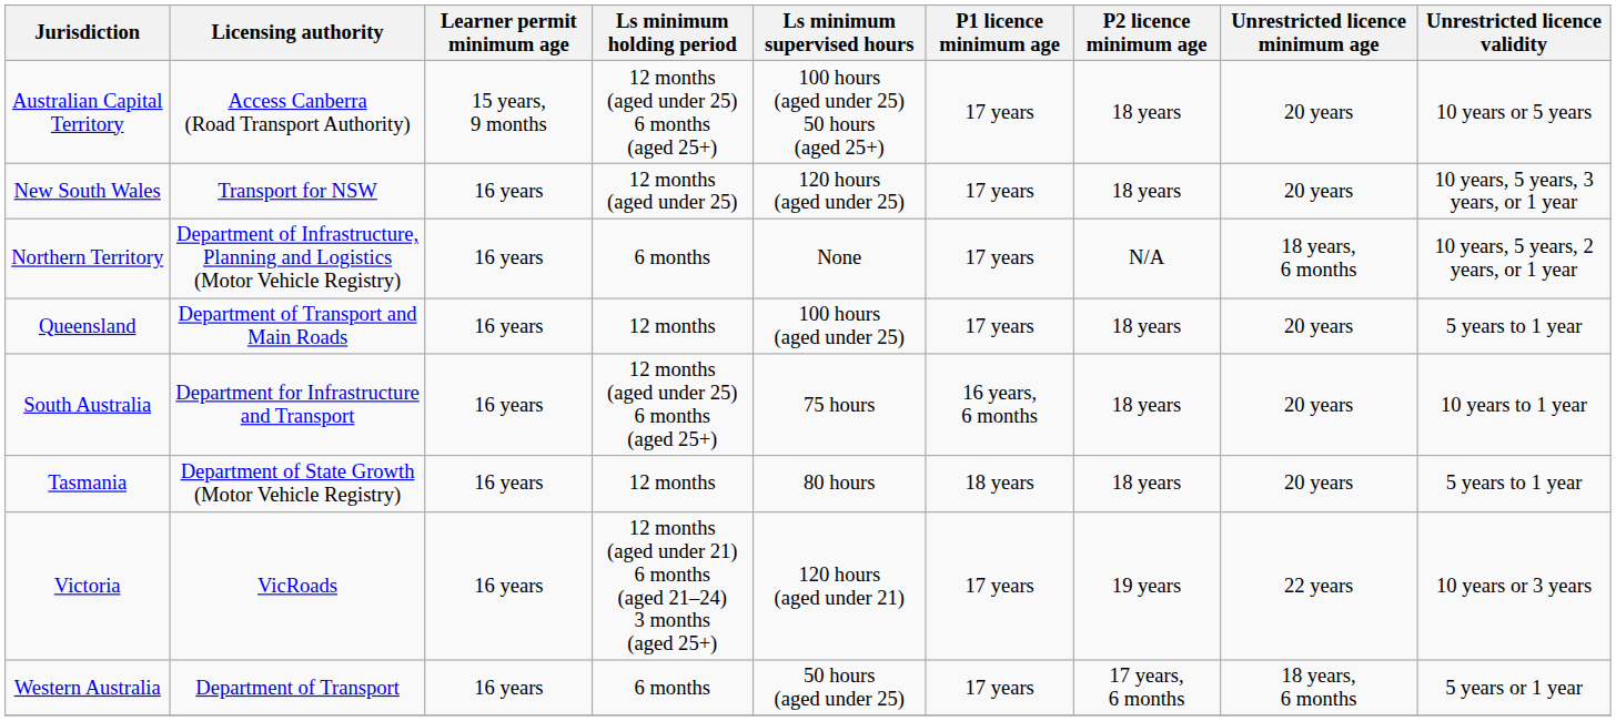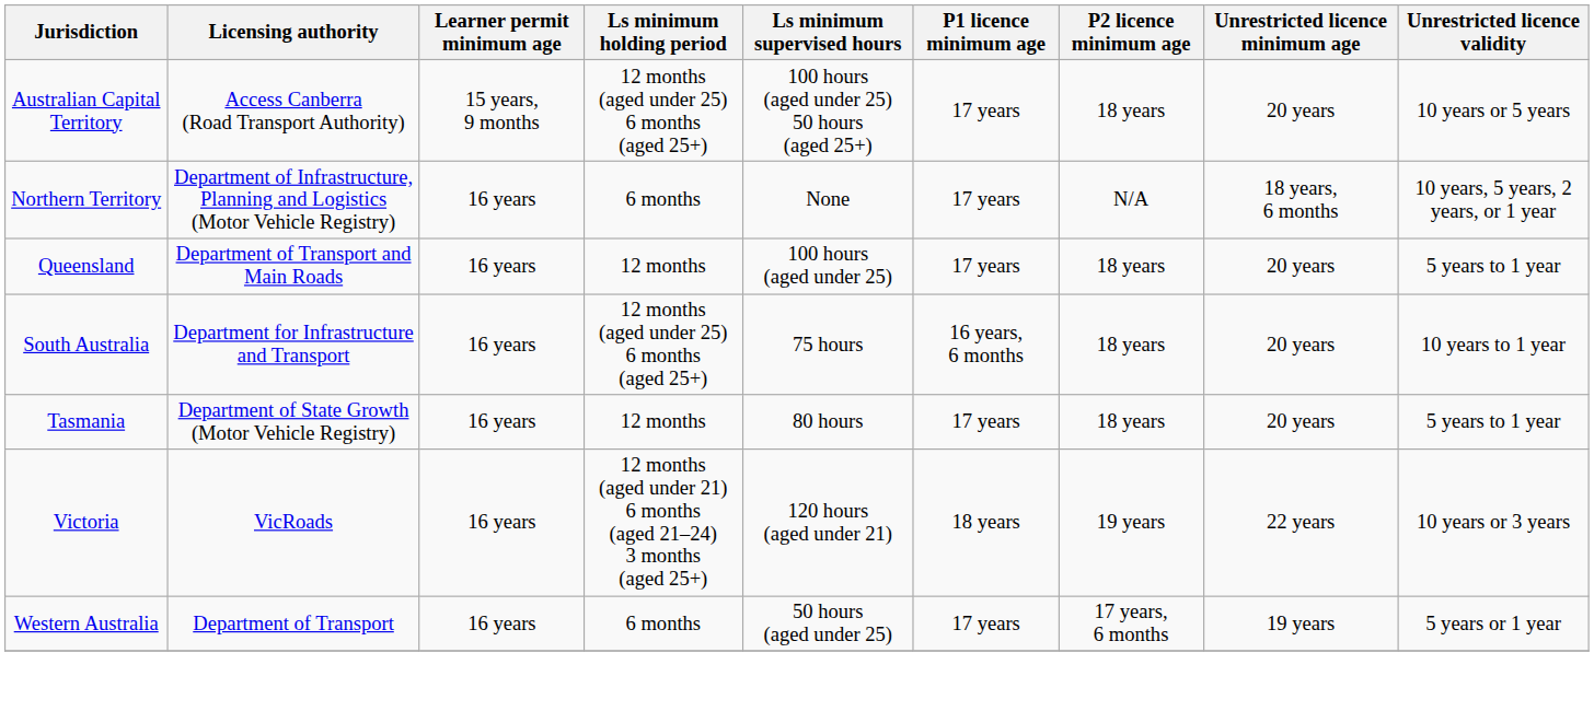 <table class="wikitable" style=text-align:center>
 <tr>
 <th>Jurisdiction</th>
 <th>Licensing authority</th>
 <th>Learner permit minimum age</th>
 <th>Ls minimum holding period</th>
 <th>Ls minimum supervised hours</th>
 <th>P1 licence minimum age</th>
 <th>P2 licence minimum age</th>
 <th>Unrestricted licence minimum age</th>
 <th>Unrestricted licence validity</th>
 </tr>
 <tr>
 <td><a href='#'>Australian Capital Territory</a></td>
 <td><a href='#'>Access Canberra</a><br>(Road Transport Authority)</td>
 <td>15 years,<br>9 months</td>
 <td>12 months<br>(aged under 25)<br>6 months<br>(aged 25+)</td>
 <td>100 hours<br>(aged under 25)<br>50 hours<br>(aged 25+)</td>
 <td>17 years</td>
 <td>18 years</td>
 <td>20 years</td>
 <td>10 years or 5 years</td>
-</tr>
-<tr>
-<td><a href='#'>New South Wales</a></td>
-<td><a href='#'>Transport for NSW</a></td>
-<td>16 years</td>
-<td>12 months<br>(aged under 25)</td>
-<td>120 hours<br>(aged under 25)</td>
-<td>17 years</td>
-<td>18 years</td>
-<td>20 years</td>
-<td>10 years, 5 years, 3 years, or 1 year</td>
 </tr>
 <tr>
 <td><a href='#'>Northern Territory</a></td>
 <td><a href='#'>Department of Infrastructure, Planning and Logistics</a><br>(Motor Vehicle Registry)</td>
 <td>16 years</td>
 <td>6 months</td>
 <td>None</td>
 <td>17 years</td>
 <td>N/A</td>
 <td>18 years,<br>6 months</td>
 <td>10 years, 5 years, 2 years, or 1 year</td>
 </tr>
 <tr>
 <td><a href='#'>Queensland</a></td>
 <td><a href='#'>Department of Transport and Main Roads</a></td>
 <td>16 years</td>
 <td>12 months</td>
 <td>100 hours<br>(aged under 25)</td>
 <td>17 years</td>
 <td>18 years</td>
 <td>20 years</td>
 <td>5 years to 1 year</td>
 </tr>
 <tr>
 <td><a href='#'>South Australia</a></td>
 <td><a href='#'>Department for Infrastructure and Transport</a></td>
 <td>16 years</td>
 <td>12 months<br>(aged under 25)<br>6 months<br>(aged 25+)</td>
 <td>75 hours</td>
 <td>16 years,<br>6 months</td>
 <td>18 years</td>
 <td>20 years</td>
 <td>10 years to 1 year</td>
 </tr>
 <tr>
 <td><a href='#'>Tasmania</a></td>
 <td><a href='#'>Department of State Growth</a><br>(Motor Vehicle Registry)</td>
 <td>16 years</td>
 <td>12 months</td>
 <td>80 hours</td>
-<td>18 years</td>
+<td>17 years</td>
 <td>18 years</td>
 <td>20 years</td>
 <td>5 years to 1 year</td>
 </tr>
 <tr>
 <td><a href='#'>Victoria</a></td>
 <td><a href='#'>VicRoads</a></td>
 <td>16 years</td>
 <td>12 months<br>(aged under 21)<br>6 months<br>(aged 21–24)<br>3 months<br>(aged 25+)</td>
 <td>120 hours<br>(aged under 21)</td>
-<td>17 years</td>
+<td>18 years</td>
 <td>19 years</td>
 <td>22 years</td>
 <td>10 years or 3 years</td>
 </tr>
 <tr>
 <td><a href='#'>Western Australia</a></td>
 <td><a href='#'>Department of Transport</a></td>
 <td>16 years</td>
 <td>6 months</td>
 <td>50 hours<br>(aged under 25)</td>
 <td>17 years</td>
 <td>17 years,<br>6 months</td>
-<td>18 years,<br>6 months</td>
+<td>19 years</td>
 <td>5 years or 1 year</td>
 </tr>
 <tr>
 </tr>
 </table>
